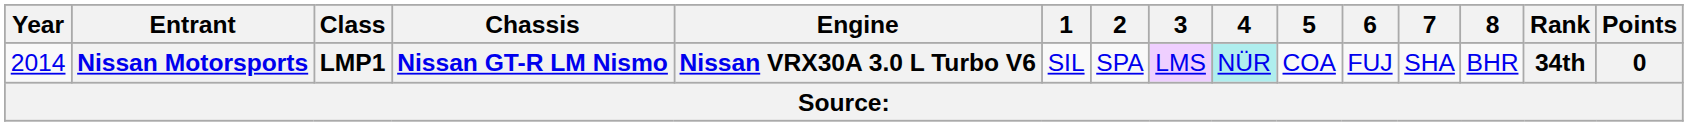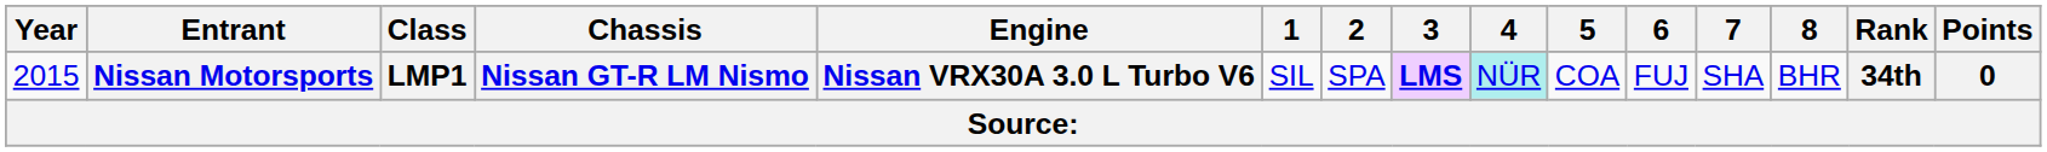 <table class="wikitable" style="text-align:center; font-size:85%">
 <tr>
 <th>Year</th>
 <th>Entrant</th>
 <th>Class</th>
 <th>Chassis</th>
 <th>Engine</th>
 <th>1</th>
 <th>2</th>
 <th>3</th>
 <th>4</th>
 <th>5</th>
 <th>6</th>
 <th>7</th>
 <th>8</th>
 <th>Rank</th>
 <th>Points</th>
 </tr>
 <tr>
-<td><a href='#'>2014</a></td>
+<td><a href='#'>2015</a></td>
 <th nowrap><a href='#'>Nissan Motorsports</a></th>
 <th>LMP1</th>
 <th nowrap><a href='#'>Nissan GT-R LM Nismo</a></th>
 <th nowrap><a href='#'>Nissan</a> VRX30A 3.0 L Turbo V6</th>
 <td><a href='#'>SIL</a></td>
 <td><a href='#'>SPA</a></td>
-<td style="background:#EFCFFF;"><a href='#'>LMS</a><br></td>
+<td style="background:#EFCFFF;"><strong><a href='#'>LMS</a><br></strong></td>
 <td style="background: paleturquoise;"><a href='#'>NÜR</a></td>
 <td><a href='#'>COA</a></td>
 <td><a href='#'>FUJ</a></td>
 <td><a href='#'>SHA</a></td>
 <td><a href='#'>BHR</a></td>
 <th>34th</th>
 <th>0</th>
 </tr>
 <tr>
 <th colspan="15">Source:</th>
 </tr>
 </table>
